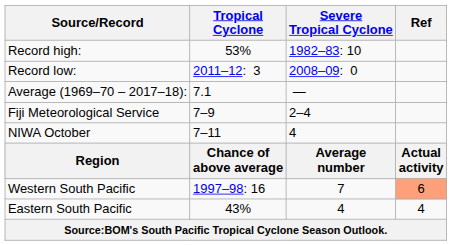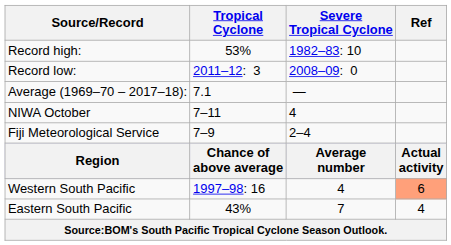 <table class="wikitable" style="float:right">
 <tr>
 <th>Source/Record</th>
 <th><a href='#'>Tropical<br>Cyclone</a></th>
 <th><a href='#'>Severe<br>Tropical Cyclone</a></th>
 <th>Ref</th>
 </tr>
 <tr>
 <td>Record high:</td>
 <td style="text-align:center;">53%</td>
 <td><a href='#'>1982–83</a>: 10</td>
 <td></td>
 </tr>
 <tr>
 <td>Record low:</td>
 <td><a href='#'>2011–12</a>:  3</td>
 <td><a href='#'>2008–09</a>:  0</td>
 <td></td>
 </tr>
 <tr>
 <td>Average (1969–70 – 2017–18):</td>
 <td>7.1</td>
 <td> —</td>
 <td></td>
 </tr>
 <tr>
+<td>NIWA October</td>
+<td>7–11</td>
+<td>4</td>
+<td></td>
+</tr>
+<tr>
 <td>Fiji Meteorological Service</td>
 <td>7–9</td>
 <td>2–4</td>
-<td></td>
-</tr>
-<tr>
-<td>NIWA October</td>
-<td>7–11</td>
-<td>4</td>
 <td></td>
 </tr>
 <tr style="background:#ccccff">
 <th>Region</th>
 <th>Chance of<br>above average</th>
 <th>Average<br>number</th>
 <th>Actual<br>activity</th>
 </tr>
 <tr>
 <td>Western South Pacific</td>
 <td><a href='#'>1997–98</a>: 16</td>
-<td style="text-align:center;">7</td>
+<td style="text-align:center;">4</td>
 <td style="background: lightsalmon; text-align:center;">6</td>
 </tr>
 <tr>
 <td>Eastern South Pacific</td>
 <td style="text-align:center;">43%</td>
-<td style="text-align:center;">4</td>
+<td style="text-align:center;">7</td>
 <td style="text-align:center;">4</td>
 </tr>
 <tr>
 <th colspan="4"><small>Source:BOM's South Pacific Tropical Cyclone Season Outlook.</small></th>
 </tr>
 </table>
